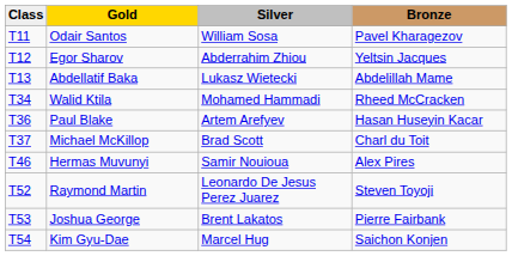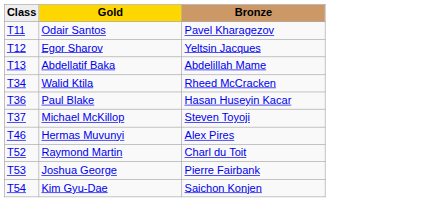 <table class="wikitable" style="text-align:left">
 <tr align="center">
 <td bgcolor=efefef><strong>Class</strong></td>
 <td width=200 bgcolor=gold><strong>Gold</strong></td>
-<td width=200 bgcolor=silver><strong>Silver</strong></td>
 <td width=200 bgcolor=CC9966><strong>Bronze</strong></td>
 </tr>
 <tr>
 <td><a href='#'>T11</a></td>
 <td><a href='#'>Odair Santos</a><br></td>
-<td><a href='#'>William Sosa</a><br></td>
 <td><a href='#'>Pavel Kharagezov</a><br></td>
 </tr>
 <tr>
 <td><a href='#'>T12</a></td>
 <td><a href='#'>Egor Sharov</a><br></td>
-<td><a href='#'>Abderrahim Zhiou</a><br></td>
 <td><a href='#'>Yeltsin Jacques</a><br></td>
 </tr>
 <tr>
 <td><a href='#'>T13</a></td>
 <td><a href='#'>Abdellatif Baka</a><br></td>
-<td><a href='#'>Lukasz Wietecki</a><br></td>
 <td><a href='#'>Abdelillah Mame</a><br></td>
 </tr>
 <tr>
 <td><a href='#'>T34</a></td>
 <td><a href='#'>Walid Ktila</a><br></td>
-<td><a href='#'>Mohamed Hammadi</a><br></td>
 <td><a href='#'>Rheed McCracken</a><br></td>
 </tr>
 <tr>
 <td><a href='#'>T36</a></td>
 <td><a href='#'>Paul Blake</a><br></td>
-<td><a href='#'>Artem Arefyev</a><br></td>
 <td><a href='#'>Hasan Huseyin Kacar</a><br></td>
 </tr>
 <tr>
 <td><a href='#'>T37</a></td>
 <td><a href='#'>Michael McKillop</a><br></td>
-<td><a href='#'>Brad Scott</a><br></td>
-<td><a href='#'>Charl du Toit</a><br> </td>
+<td><a href='#'>Steven Toyoji</a><br></td>
 </tr>
 <tr>
 <td><a href='#'>T46</a></td>
 <td><a href='#'>Hermas Muvunyi</a><br></td>
-<td><a href='#'>Samir Nouioua</a><br></td>
 <td><a href='#'>Alex Pires</a><br></td>
 </tr>
 <tr>
 <td><a href='#'>T52</a></td>
 <td><a href='#'>Raymond Martin</a><br></td>
-<td><a href='#'>Leonardo De Jesus Perez Juarez</a><br></td>
-<td><a href='#'>Steven Toyoji</a><br></td>
+<td><a href='#'>Charl du Toit</a><br> </td>
 </tr>
 <tr>
 <td><a href='#'>T53</a></td>
 <td><a href='#'>Joshua George</a><br></td>
-<td><a href='#'>Brent Lakatos</a><br></td>
 <td><a href='#'>Pierre Fairbank</a><br></td>
 </tr>
 <tr>
 <td><a href='#'>T54</a></td>
 <td><a href='#'>Kim Gyu-Dae</a><br></td>
-<td><a href='#'>Marcel Hug</a><br></td>
 <td><a href='#'>Saichon Konjen</a><br></td>
 </tr>
 </table>
